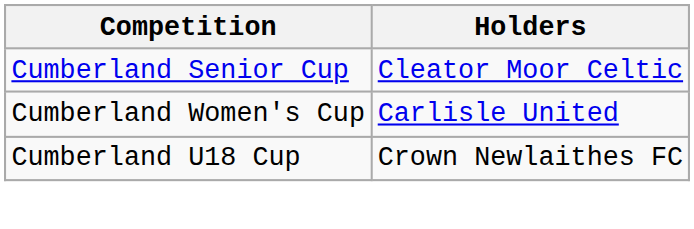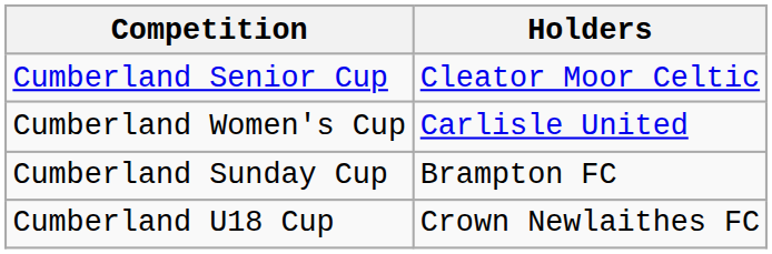 <table class="wikitable">
 <tr>
 <th>Competition</th>
 <th>Holders</th>
 </tr>
 <tr>
 <td><a href='#'>Cumberland Senior Cup</a></td>
 <td><a href='#'>Cleator Moor Celtic</a></td>
 </tr>
 <tr>
 <td>Cumberland Women's Cup</td>
 <td><a href='#'>Carlisle United</a></td>
 </tr>
 <tr>
+<td>Cumberland Sunday Cup</td>
+<td>Brampton FC</td>
+</tr>
+<tr>
 <td>Cumberland U18 Cup</td>
 <td>Crown Newlaithes FC</td>
 </tr>
 </table>
